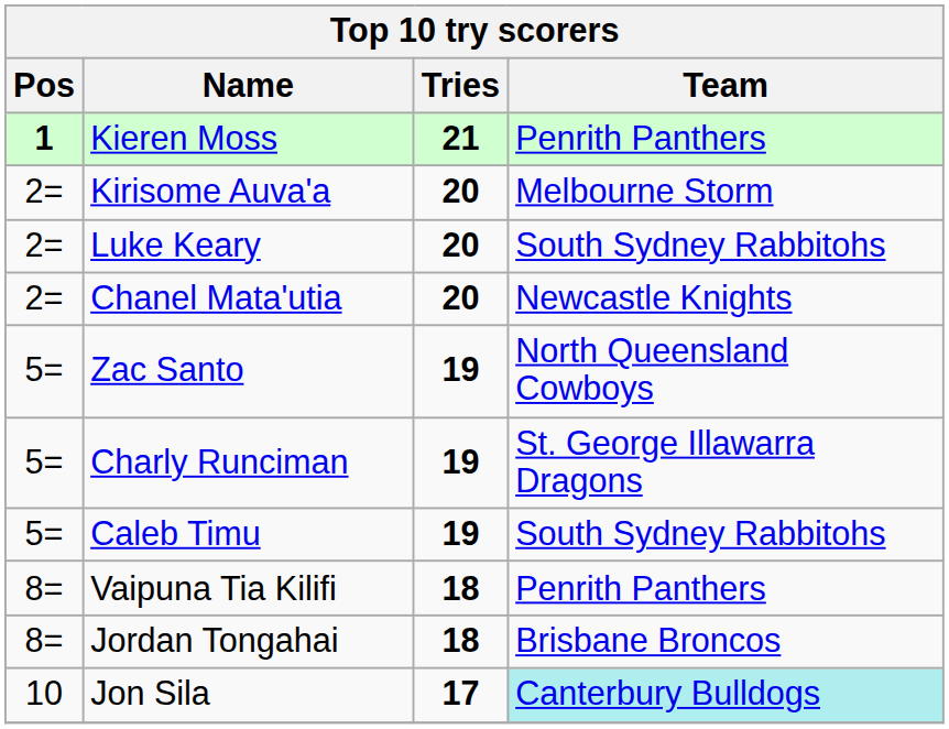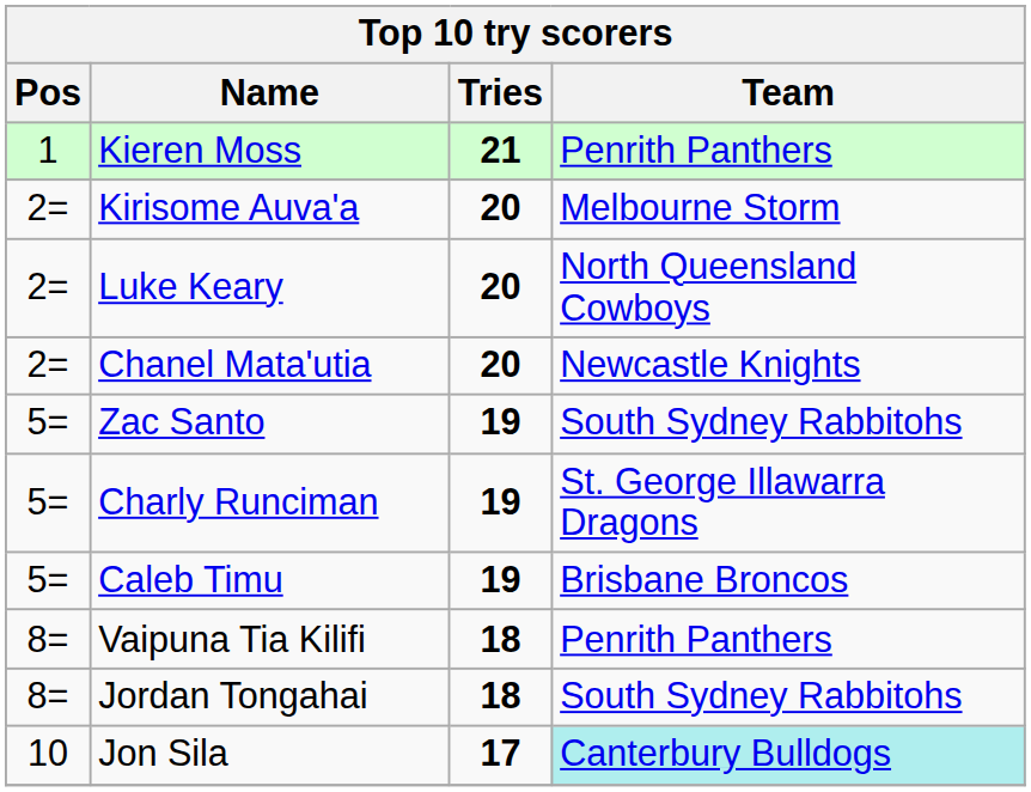 <table class="wikitable" style="text-align:center;">
 <tr>
 <th colspan=9>Top 10 try scorers</th>
 </tr>
 <tr>
 <th style="width:25px;">Pos</th>
 <th style="width:150px;">Name</th>
 <th style="width:25px;">Tries</th>
 <th style="width:200px;">Team</th>
 </tr>
 <tr bgcolor="#d0ffd0">
-<td><strong>1</strong></td>
+<td>1</td>
 <td style="text-align:left;"><a href='#'>Kieren Moss</a></td>
 <td><strong>21</strong></td>
 <td style="text-align:left;"> <a href='#'>Penrith Panthers</a></td>
 </tr>
 <tr>
 <td>2=</td>
 <td style="text-align:left;"><a href='#'>Kirisome Auva'a</a></td>
 <td><strong>20</strong></td>
 <td style="text-align:left;"> <a href='#'>Melbourne Storm</a></td>
 </tr>
 <tr>
 <td>2=</td>
 <td style="text-align:left;"><a href='#'>Luke Keary</a></td>
 <td><strong>20</strong></td>
-<td style="text-align:left;"> <a href='#'>South Sydney Rabbitohs</a></td>
+<td style="text-align:left;"> <a href='#'>North Queensland Cowboys</a></td>
 </tr>
 <tr>
 <td>2=</td>
 <td style="text-align:left;"><a href='#'>Chanel Mata'utia</a></td>
 <td><strong>20</strong></td>
 <td style="text-align:left;"> <a href='#'>Newcastle Knights</a></td>
 </tr>
 <tr>
 <td>5=</td>
 <td style="text-align:left;"><a href='#'>Zac Santo</a></td>
 <td><strong>19</strong></td>
-<td style="text-align:left;"> <a href='#'>North Queensland Cowboys</a></td>
+<td style="text-align:left;"> <a href='#'>South Sydney Rabbitohs</a></td>
 </tr>
 <tr>
 <td>5=</td>
 <td style="text-align:left;"><a href='#'>Charly Runciman</a></td>
 <td><strong>19</strong></td>
 <td style="text-align:left;"> <a href='#'>St. George Illawarra Dragons</a></td>
 </tr>
 <tr>
 <td>5=</td>
 <td style="text-align:left;"><a href='#'>Caleb Timu</a></td>
 <td><strong>19</strong></td>
-<td style="text-align:left;"> <a href='#'>South Sydney Rabbitohs</a></td>
+<td style="text-align:left;"> <a href='#'>Brisbane Broncos</a></td>
 </tr>
 <tr>
 <td>8=</td>
 <td style="text-align:left;">Vaipuna Tia Kilifi</td>
 <td><strong>18</strong></td>
 <td style="text-align:left;"> <a href='#'>Penrith Panthers</a></td>
 </tr>
 <tr>
 <td>8=</td>
 <td style="text-align:left;">Jordan Tongahai</td>
 <td><strong>18</strong></td>
-<td style="text-align:left;"> <a href='#'>Brisbane Broncos</a></td>
+<td style="text-align:left;"> <a href='#'>South Sydney Rabbitohs</a></td>
 </tr>
 <tr>
 <td>10</td>
 <td style="text-align:left;">Jon Sila</td>
 <td><strong>17</strong></td>
 <td style="background: paleturquoise; text-align:left;"> <a href='#'>Canterbury Bulldogs</a></td>
 </tr>
 <tr>
 </tr>
 </table>
